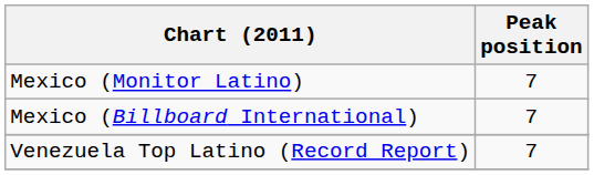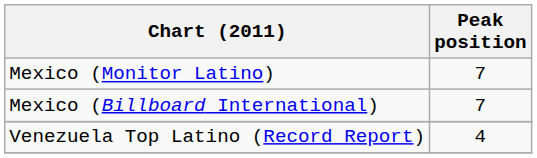 <table class="wikitable sortable" border="1">
 <tr>
 <th>Chart (2011)</th>
 <th>Peak<br>position</th>
 </tr>
 <tr>
 <td>Mexico (<a href='#'>Monitor Latino</a>)</td>
 <td style="text-align:center;">7</td>
 </tr>
 <tr>
 <td>Mexico (<a href='#'><em>Billboard</em> International</a>)</td>
 <td style="text-align:center;">7</td>
 </tr>
 <tr>
 </tr>
 <tr>
 </tr>
 <tr>
 </tr>
 <tr>
 <td>Venezuela Top Latino (<a href='#'>Record Report</a>)</td>
-<td align="center">7</td>
+<td align="center">4</td>
 </tr>
 <tr>
 </tr>
 </table>
